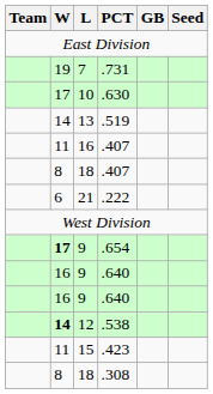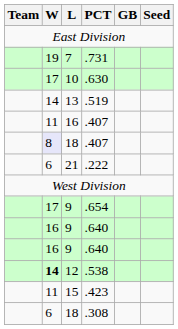 <table class=wikitable>
 <tr>
 <th>Team</th>
 <th>W</th>
 <th>L</th>
 <th>PCT</th>
 <th>GB</th>
 <th>Seed</th>
 </tr>
 <tr>
 <td colspan=6 align=center><em>East Division</em></td>
 </tr>
 <tr bgcolor=#ccffcc>
 <td></td>
 <td>19</td>
 <td>7</td>
 <td>.731</td>
 <td></td>
 <td></td>
 </tr>
 <tr bgcolor=#ccffcc>
 <td></td>
 <td>17</td>
 <td>10</td>
 <td>.630</td>
 <td></td>
 <td></td>
 </tr>
 <tr>
 <td></td>
 <td>14</td>
 <td>13</td>
 <td>.519</td>
 <td></td>
 <td></td>
 </tr>
 <tr>
 <td></td>
 <td>11</td>
 <td>16</td>
 <td>.407</td>
 <td></td>
 <td></td>
 </tr>
 <tr>
 <td></td>
-<td>8</td>
+<td style="background: lavender;">8</td>
 <td>18</td>
 <td>.407</td>
 <td></td>
 <td></td>
 </tr>
 <tr>
 <td></td>
 <td>6</td>
 <td>21</td>
 <td>.222</td>
 <td></td>
 <td></td>
 </tr>
 <tr>
 <td colspan=67 align=center><em>West Division</em></td>
 </tr>
 <tr bgcolor=#ccffcc>
 <td></td>
-<td><strong>17</strong></td>
+<td>17</td>
 <td>9</td>
 <td>.654</td>
 <td></td>
 <td></td>
 </tr>
 <tr bgcolor=#ccffcc>
 <td></td>
 <td>16</td>
 <td>9</td>
 <td>.640</td>
 <td></td>
 <td></td>
 </tr>
 <tr bgcolor=#ccffcc>
 <td></td>
 <td>16</td>
 <td>9</td>
 <td>.640</td>
 <td></td>
 <td></td>
 </tr>
 <tr bgcolor=#ccffcc>
 <td></td>
 <td><strong>14</strong></td>
 <td>12</td>
 <td>.538</td>
 <td></td>
 <td></td>
 </tr>
 <tr>
 <td></td>
 <td>11</td>
 <td>15</td>
 <td>.423</td>
 <td></td>
 <td></td>
 </tr>
 <tr>
 <td></td>
-<td>8</td>
+<td>6</td>
 <td>18</td>
 <td>.308</td>
 <td></td>
 <td></td>
 </tr>
 </table>
